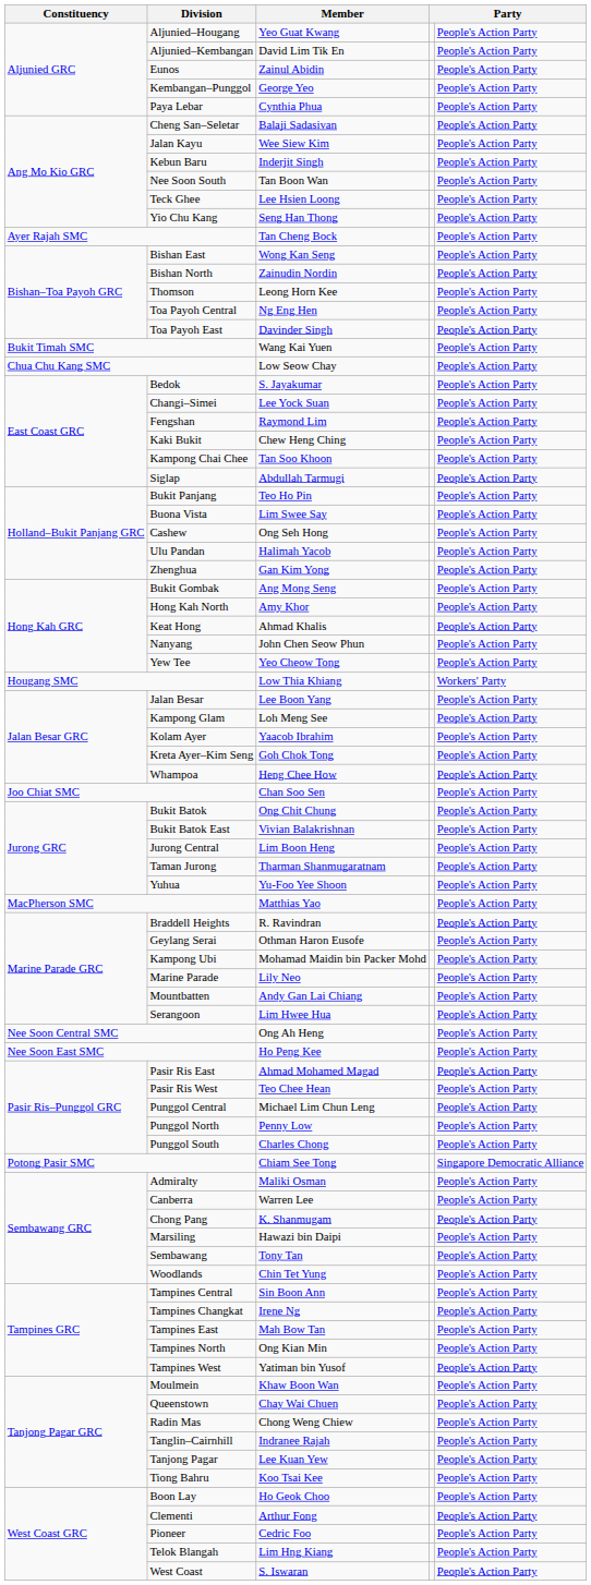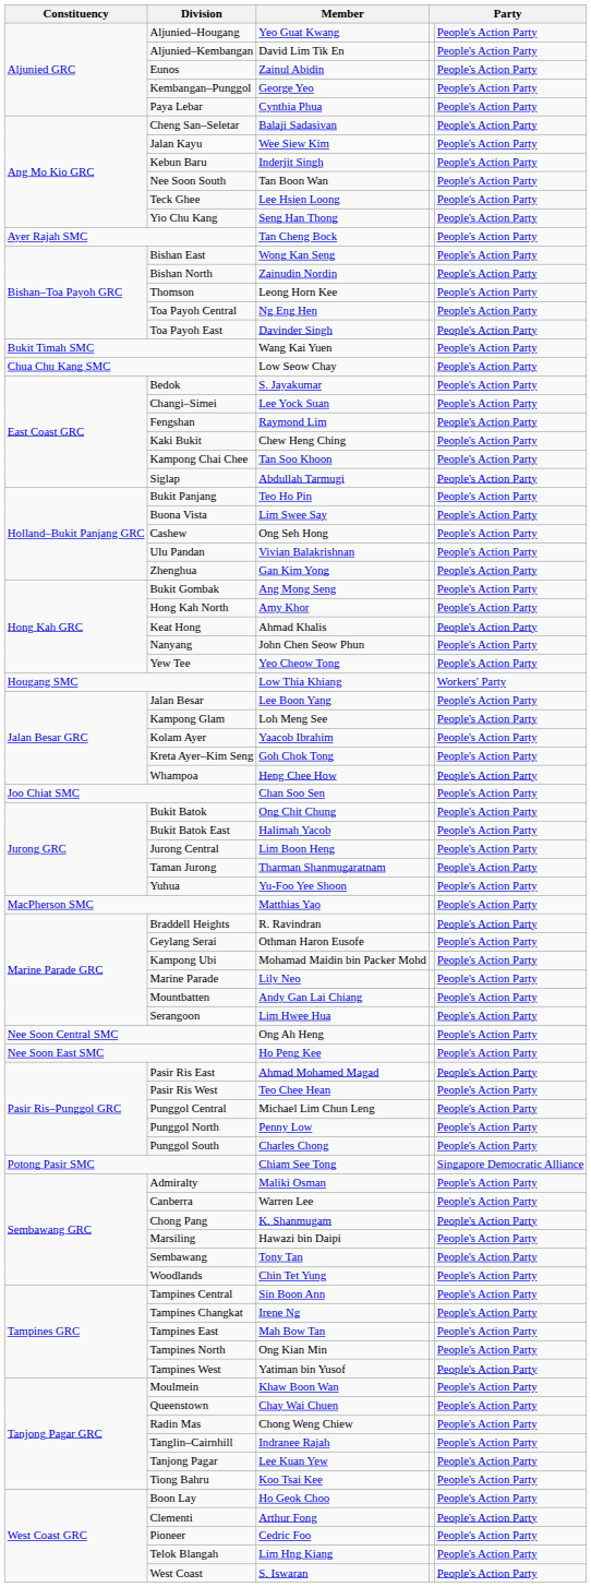 <table class="wikitable sortable">
 <tr>
 <th>Constituency</th>
 <th>Division</th>
 <th>Member</th>
 <th colspan="2">Party</th>
 </tr>
 <tr>
 <td rowspan="5"><a href='#'>Aljunied GRC</a></td>
 <td>Aljunied–Hougang</td>
 <td><a href='#'>Yeo Guat Kwang</a></td>
 <td></td>
 <td><a href='#'>People's Action Party</a></td>
 </tr>
 <tr>
 <td>Aljunied–Kembangan</td>
 <td>David Lim Tik En</td>
 <td></td>
 <td><a href='#'>People's Action Party</a></td>
 </tr>
 <tr>
 <td>Eunos</td>
 <td><a href='#'>Zainul Abidin</a></td>
 <td></td>
 <td><a href='#'>People's Action Party</a></td>
 </tr>
 <tr>
 <td>Kembangan–Punggol</td>
 <td><a href='#'>George Yeo</a></td>
 <td></td>
 <td><a href='#'>People's Action Party</a></td>
 </tr>
 <tr>
 <td>Paya Lebar</td>
 <td><a href='#'>Cynthia Phua</a></td>
 <td></td>
 <td><a href='#'>People's Action Party</a></td>
 </tr>
 <tr>
 <td rowspan="6"><a href='#'>Ang Mo Kio GRC</a></td>
 <td>Cheng San–Seletar</td>
 <td><a href='#'>Balaji Sadasivan</a></td>
 <td></td>
 <td><a href='#'>People's Action Party</a></td>
 </tr>
 <tr>
 <td>Jalan Kayu</td>
 <td><a href='#'>Wee Siew Kim</a></td>
 <td></td>
 <td><a href='#'>People's Action Party</a></td>
 </tr>
 <tr>
 <td>Kebun Baru</td>
 <td><a href='#'>Inderjit Singh</a></td>
 <td></td>
 <td><a href='#'>People's Action Party</a></td>
 </tr>
 <tr>
 <td>Nee Soon South</td>
 <td>Tan Boon Wan</td>
 <td></td>
 <td><a href='#'>People's Action Party</a></td>
 </tr>
 <tr>
 <td>Teck Ghee</td>
 <td><a href='#'>Lee Hsien Loong</a></td>
 <td></td>
 <td><a href='#'>People's Action Party</a></td>
 </tr>
 <tr>
 <td>Yio Chu Kang</td>
 <td><a href='#'>Seng Han Thong</a></td>
 <td></td>
 <td><a href='#'>People's Action Party</a></td>
 </tr>
 <tr>
 <td colspan="2"><a href='#'>Ayer Rajah SMC</a></td>
 <td><a href='#'>Tan Cheng Bock</a></td>
 <td></td>
 <td><a href='#'>People's Action Party</a></td>
 </tr>
 <tr>
 <td rowspan="5"><a href='#'>Bishan–Toa Payoh GRC</a></td>
 <td>Bishan East</td>
 <td><a href='#'>Wong Kan Seng</a></td>
 <td></td>
 <td><a href='#'>People's Action Party</a></td>
 </tr>
 <tr>
 <td>Bishan North</td>
 <td><a href='#'>Zainudin Nordin</a></td>
 <td></td>
 <td><a href='#'>People's Action Party</a></td>
 </tr>
 <tr>
 <td>Thomson</td>
 <td>Leong Horn Kee</td>
 <td></td>
 <td><a href='#'>People's Action Party</a></td>
 </tr>
 <tr>
 <td>Toa Payoh Central</td>
 <td><a href='#'>Ng Eng Hen</a></td>
 <td></td>
 <td><a href='#'>People's Action Party</a></td>
 </tr>
 <tr>
 <td>Toa Payoh East</td>
 <td><a href='#'>Davinder Singh</a></td>
 <td></td>
 <td><a href='#'>People's Action Party</a></td>
 </tr>
 <tr>
 <td colspan="2"><a href='#'>Bukit Timah SMC</a></td>
 <td>Wang Kai Yuen</td>
 <td></td>
 <td><a href='#'>People's Action Party</a></td>
 </tr>
 <tr>
 <td colspan="2"><a href='#'>Chua Chu Kang SMC</a></td>
 <td>Low Seow Chay</td>
 <td></td>
 <td><a href='#'>People's Action Party</a></td>
 </tr>
 <tr>
 <td rowspan="6"><a href='#'>East Coast GRC</a></td>
 <td>Bedok</td>
 <td><a href='#'>S. Jayakumar</a></td>
 <td></td>
 <td><a href='#'>People's Action Party</a></td>
 </tr>
 <tr>
 <td>Changi–Simei</td>
 <td><a href='#'>Lee Yock Suan</a></td>
 <td></td>
 <td><a href='#'>People's Action Party</a></td>
 </tr>
 <tr>
 <td>Fengshan</td>
 <td><a href='#'>Raymond Lim</a></td>
 <td></td>
 <td><a href='#'>People's Action Party</a></td>
 </tr>
 <tr>
 <td>Kaki Bukit</td>
 <td>Chew Heng Ching</td>
 <td></td>
 <td><a href='#'>People's Action Party</a></td>
 </tr>
 <tr>
 <td>Kampong Chai Chee</td>
 <td><a href='#'>Tan Soo Khoon</a></td>
 <td></td>
 <td><a href='#'>People's Action Party</a></td>
 </tr>
 <tr>
 <td>Siglap</td>
 <td><a href='#'>Abdullah Tarmugi</a></td>
 <td></td>
 <td><a href='#'>People's Action Party</a></td>
 </tr>
 <tr>
 <td rowspan="5"><a href='#'>Holland–Bukit Panjang GRC</a></td>
 <td>Bukit Panjang</td>
 <td><a href='#'>Teo Ho Pin</a></td>
 <td></td>
 <td><a href='#'>People's Action Party</a></td>
 </tr>
 <tr>
 <td>Buona Vista</td>
 <td><a href='#'>Lim Swee Say</a></td>
 <td></td>
 <td><a href='#'>People's Action Party</a></td>
 </tr>
 <tr>
 <td>Cashew</td>
 <td>Ong Seh Hong</td>
 <td></td>
 <td><a href='#'>People's Action Party</a></td>
 </tr>
 <tr>
 <td>Ulu Pandan</td>
-<td><a href='#'>Halimah Yacob</a></td>
+<td><a href='#'>Vivian Balakrishnan</a></td>
 <td></td>
 <td><a href='#'>People's Action Party</a></td>
 </tr>
 <tr>
 <td>Zhenghua</td>
 <td><a href='#'>Gan Kim Yong</a></td>
 <td></td>
 <td><a href='#'>People's Action Party</a></td>
 </tr>
 <tr>
 <td rowspan="5"><a href='#'>Hong Kah GRC</a></td>
 <td>Bukit Gombak</td>
 <td><a href='#'>Ang Mong Seng</a></td>
 <td></td>
 <td><a href='#'>People's Action Party</a></td>
 </tr>
 <tr>
 <td>Hong Kah North</td>
 <td><a href='#'>Amy Khor</a></td>
 <td></td>
 <td><a href='#'>People's Action Party</a></td>
 </tr>
 <tr>
 <td>Keat Hong</td>
 <td>Ahmad Khalis</td>
 <td></td>
 <td><a href='#'>People's Action Party</a></td>
 </tr>
 <tr>
 <td>Nanyang</td>
 <td>John Chen Seow Phun</td>
 <td></td>
 <td><a href='#'>People's Action Party</a></td>
 </tr>
 <tr>
 <td>Yew Tee</td>
 <td><a href='#'>Yeo Cheow Tong</a></td>
 <td></td>
 <td><a href='#'>People's Action Party</a></td>
 </tr>
 <tr>
 <td colspan="2"><a href='#'>Hougang SMC</a></td>
 <td><a href='#'>Low Thia Khiang</a></td>
 <td></td>
 <td><a href='#'>Workers' Party</a></td>
 </tr>
 <tr>
 <td rowspan="5"><a href='#'>Jalan Besar GRC</a></td>
 <td>Jalan Besar</td>
 <td><a href='#'>Lee Boon Yang</a></td>
 <td></td>
 <td><a href='#'>People's Action Party</a></td>
 </tr>
 <tr>
 <td>Kampong Glam</td>
 <td>Loh Meng See</td>
 <td></td>
 <td><a href='#'>People's Action Party</a></td>
 </tr>
 <tr>
 <td>Kolam Ayer</td>
 <td><a href='#'>Yaacob Ibrahim</a></td>
 <td></td>
 <td><a href='#'>People's Action Party</a></td>
 </tr>
 <tr>
 <td>Kreta Ayer–Kim Seng</td>
 <td><a href='#'>Goh Chok Tong</a></td>
 <td></td>
 <td><a href='#'>People's Action Party</a></td>
 </tr>
 <tr>
 <td>Whampoa</td>
 <td><a href='#'>Heng Chee How</a></td>
 <td></td>
 <td><a href='#'>People's Action Party</a></td>
 </tr>
 <tr>
 <td colspan="2"><a href='#'>Joo Chiat SMC</a></td>
 <td><a href='#'>Chan Soo Sen</a></td>
 <td></td>
 <td><a href='#'>People's Action Party</a></td>
 </tr>
 <tr>
 <td rowspan="5"><a href='#'>Jurong GRC</a></td>
 <td>Bukit Batok</td>
 <td><a href='#'>Ong Chit Chung</a></td>
 <td></td>
 <td><a href='#'>People's Action Party</a></td>
 </tr>
 <tr>
 <td>Bukit Batok East</td>
-<td><a href='#'>Vivian Balakrishnan</a></td>
+<td><a href='#'>Halimah Yacob</a></td>
 <td></td>
 <td><a href='#'>People's Action Party</a></td>
 </tr>
 <tr>
 <td>Jurong Central</td>
 <td><a href='#'>Lim Boon Heng</a></td>
 <td></td>
 <td><a href='#'>People's Action Party</a></td>
 </tr>
 <tr>
 <td>Taman Jurong</td>
 <td><a href='#'>Tharman Shanmugaratnam</a></td>
 <td></td>
 <td><a href='#'>People's Action Party</a></td>
 </tr>
 <tr>
 <td>Yuhua</td>
 <td><a href='#'>Yu-Foo Yee Shoon</a></td>
 <td></td>
 <td><a href='#'>People's Action Party</a></td>
 </tr>
 <tr>
 <td colspan="2"><a href='#'>MacPherson SMC</a></td>
 <td><a href='#'>Matthias Yao</a></td>
 <td></td>
 <td><a href='#'>People's Action Party</a></td>
 </tr>
 <tr>
 <td rowspan="6"><a href='#'>Marine Parade GRC</a></td>
 <td>Braddell Heights</td>
 <td>R. Ravindran</td>
 <td></td>
 <td><a href='#'>People's Action Party</a></td>
 </tr>
 <tr>
 <td>Geylang Serai</td>
 <td>Othman Haron Eusofe</td>
 <td></td>
 <td><a href='#'>People's Action Party</a></td>
 </tr>
 <tr>
 <td>Kampong Ubi</td>
 <td>Mohamad Maidin bin Packer Mohd</td>
 <td></td>
 <td><a href='#'>People's Action Party</a></td>
 </tr>
 <tr>
 <td>Marine Parade</td>
 <td><a href='#'>Lily Neo</a></td>
 <td></td>
 <td><a href='#'>People's Action Party</a></td>
 </tr>
 <tr>
 <td>Mountbatten</td>
 <td><a href='#'>Andy Gan Lai Chiang</a></td>
 <td></td>
 <td><a href='#'>People's Action Party</a></td>
 </tr>
 <tr>
 <td>Serangoon</td>
 <td><a href='#'>Lim Hwee Hua</a></td>
 <td></td>
 <td><a href='#'>People's Action Party</a></td>
 </tr>
 <tr>
 <td colspan="2"><a href='#'>Nee Soon Central SMC</a></td>
 <td>Ong Ah Heng</td>
 <td></td>
 <td><a href='#'>People's Action Party</a></td>
 </tr>
 <tr>
 <td colspan="2"><a href='#'>Nee Soon East SMC</a></td>
 <td><a href='#'>Ho Peng Kee</a></td>
 <td></td>
 <td><a href='#'>People's Action Party</a></td>
 </tr>
 <tr>
 <td rowspan="5"><a href='#'>Pasir Ris–Punggol GRC</a></td>
 <td>Pasir Ris East</td>
 <td><a href='#'>Ahmad Mohamed Magad</a></td>
 <td></td>
 <td><a href='#'>People's Action Party</a></td>
 </tr>
 <tr>
 <td>Pasir Ris West</td>
 <td><a href='#'>Teo Chee Hean</a></td>
 <td></td>
 <td><a href='#'>People's Action Party</a></td>
 </tr>
 <tr>
 <td>Punggol Central</td>
 <td>Michael Lim Chun Leng</td>
 <td></td>
 <td><a href='#'>People's Action Party</a></td>
 </tr>
 <tr>
 <td>Punggol North</td>
 <td><a href='#'>Penny Low</a></td>
 <td></td>
 <td><a href='#'>People's Action Party</a></td>
 </tr>
 <tr>
 <td>Punggol South</td>
 <td><a href='#'>Charles Chong</a></td>
 <td></td>
 <td><a href='#'>People's Action Party</a></td>
 </tr>
 <tr>
 <td colspan="2"><a href='#'>Potong Pasir SMC</a></td>
 <td><a href='#'>Chiam See Tong</a></td>
 <td></td>
 <td><a href='#'>Singapore Democratic Alliance</a></td>
 </tr>
 <tr>
 <td rowspan="6"><a href='#'>Sembawang GRC</a></td>
 <td>Admiralty</td>
 <td><a href='#'>Maliki Osman</a></td>
 <td></td>
 <td><a href='#'>People's Action Party</a></td>
 </tr>
 <tr>
 <td>Canberra</td>
 <td>Warren Lee</td>
 <td></td>
 <td><a href='#'>People's Action Party</a></td>
 </tr>
 <tr>
 <td>Chong Pang</td>
 <td><a href='#'>K. Shanmugam</a></td>
 <td></td>
 <td><a href='#'>People's Action Party</a></td>
 </tr>
 <tr>
 <td>Marsiling</td>
 <td>Hawazi bin Daipi</td>
 <td></td>
 <td><a href='#'>People's Action Party</a></td>
 </tr>
 <tr>
 <td>Sembawang</td>
 <td><a href='#'>Tony Tan</a></td>
 <td></td>
 <td><a href='#'>People's Action Party</a></td>
 </tr>
 <tr>
 <td>Woodlands</td>
 <td><a href='#'>Chin Tet Yung</a></td>
 <td></td>
 <td><a href='#'>People's Action Party</a></td>
 </tr>
 <tr>
 <td rowspan="5"><a href='#'>Tampines GRC</a></td>
 <td>Tampines Central</td>
 <td><a href='#'>Sin Boon Ann</a></td>
 <td></td>
 <td><a href='#'>People's Action Party</a></td>
 </tr>
 <tr>
 <td>Tampines Changkat</td>
 <td><a href='#'>Irene Ng</a></td>
 <td></td>
 <td><a href='#'>People's Action Party</a></td>
 </tr>
 <tr>
 <td>Tampines East</td>
 <td><a href='#'>Mah Bow Tan</a></td>
 <td></td>
 <td><a href='#'>People's Action Party</a></td>
 </tr>
 <tr>
 <td>Tampines North</td>
 <td>Ong Kian Min</td>
 <td></td>
 <td><a href='#'>People's Action Party</a></td>
 </tr>
 <tr>
 <td>Tampines West</td>
 <td>Yatiman bin Yusof</td>
 <td></td>
 <td><a href='#'>People's Action Party</a></td>
 </tr>
 <tr>
 <td rowspan="6"><a href='#'>Tanjong Pagar GRC</a></td>
 <td>Moulmein</td>
 <td><a href='#'>Khaw Boon Wan</a></td>
 <td></td>
 <td><a href='#'>People's Action Party</a></td>
 </tr>
 <tr>
 <td>Queenstown</td>
 <td><a href='#'>Chay Wai Chuen</a></td>
 <td></td>
 <td><a href='#'>People's Action Party</a></td>
 </tr>
 <tr>
 <td>Radin Mas</td>
 <td>Chong Weng Chiew</td>
 <td></td>
 <td><a href='#'>People's Action Party</a></td>
 </tr>
 <tr>
 <td>Tanglin–Cairnhill</td>
 <td><a href='#'>Indranee Rajah</a></td>
 <td></td>
 <td><a href='#'>People's Action Party</a></td>
 </tr>
 <tr>
 <td>Tanjong Pagar</td>
 <td><a href='#'>Lee Kuan Yew</a></td>
 <td></td>
 <td><a href='#'>People's Action Party</a></td>
 </tr>
 <tr>
 <td>Tiong Bahru</td>
 <td><a href='#'>Koo Tsai Kee</a></td>
 <td></td>
 <td><a href='#'>People's Action Party</a></td>
 </tr>
 <tr>
 <td rowspan="5"><a href='#'>West Coast GRC</a></td>
 <td>Boon Lay</td>
 <td><a href='#'>Ho Geok Choo</a></td>
 <td></td>
 <td><a href='#'>People's Action Party</a></td>
 </tr>
 <tr>
 <td>Clementi</td>
 <td><a href='#'>Arthur Fong</a></td>
 <td></td>
 <td><a href='#'>People's Action Party</a></td>
 </tr>
 <tr>
 <td>Pioneer</td>
 <td><a href='#'>Cedric Foo</a></td>
 <td></td>
 <td><a href='#'>People's Action Party</a></td>
 </tr>
 <tr>
 <td>Telok Blangah</td>
 <td><a href='#'>Lim Hng Kiang</a></td>
 <td></td>
 <td><a href='#'>People's Action Party</a></td>
 </tr>
 <tr>
 <td>West Coast</td>
 <td><a href='#'>S. Iswaran</a></td>
 <td></td>
 <td><a href='#'>People's Action Party</a></td>
 </tr>
 </table>
